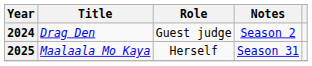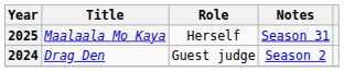 <table class="wikitable plainrowheaders" style="text-align:center">
 <tr>
 <th scope="col">Year</th>
 <th scope="col">Title</th>
 <th scope="col">Role</th>
 <th scope="col">Notes</th>
 <th class="unsortable"></th>
 </tr>
 <tr>
+<th scope="row">2025</th>
+<td style="text-align:left"><em><a href='#'>Maalaala Mo Kaya</a></em></td>
+<td>Herself</td>
+<td><a href='#'>Season 31</a></td>
+<td></td>
+</tr>
+<tr>
 <th scope="row">2024</th>
 <td style="text-align:left"><em><a href='#'>Drag Den</a></em></td>
 <td>Guest judge</td>
 <td><a href='#'>Season 2</a></td>
 <td></td>
 </tr>
 <tr>
-<th scope="row">2025</th>
-<td style="text-align:left"><em><a href='#'>Maalaala Mo Kaya</a></em></td>
-<td>Herself</td>
-<td><a href='#'>Season 31</a></td>
-<td></td>
-</tr>
-<tr>
 </tr>
 </table>
